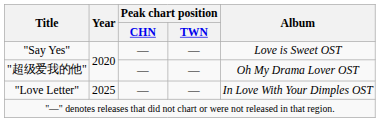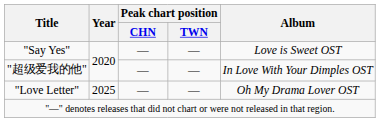 <table class="wikitable" style="text-align:center;">
 <tr>
 <th rowspan="2">Title</th>
 <th rowspan="2">Year</th>
 <th colspan="2">Peak chart position</th>
 <th rowspan="2">Album</th>
 </tr>
 <tr>
 <th><a href='#'>CHN</a></th>
 <th rowspan="1"><a href='#'>TWN</a></th>
 </tr>
 <tr>
 <td>"Say Yes"</td>
 <td rowspan="2">2020</td>
 <td>—</td>
 <td>—</td>
 <td><em>Love is Sweet OST</em></td>
 </tr>
 <tr>
 <td>"超级爱我的他"</td>
 <td>—</td>
 <td>—</td>
-<td><em>Oh My Drama Lover OST</em></td>
+<td><em>In Love With Your Dimples OST</em></td>
 </tr>
 <tr>
 <td>"Love Letter"</td>
 <td>2025</td>
 <td>—</td>
 <td>—</td>
-<td><em>In Love With Your Dimples OST</em></td>
+<td><em>Oh My Drama Lover OST</em></td>
 </tr>
 <tr>
 <td colspan="5"><small>"—" denotes releases that did not chart or were not released in that region.</small></td>
 </tr>
 </table>
